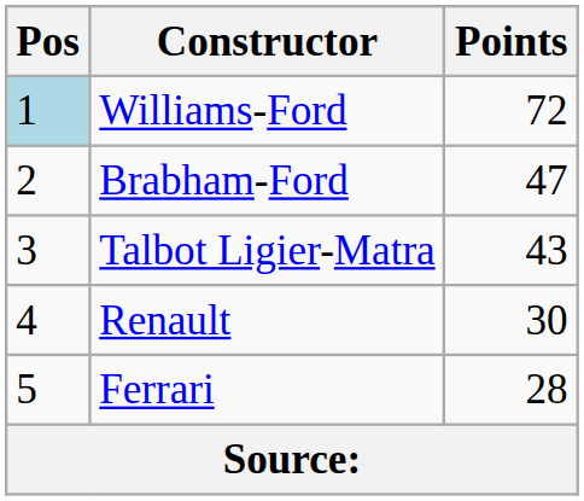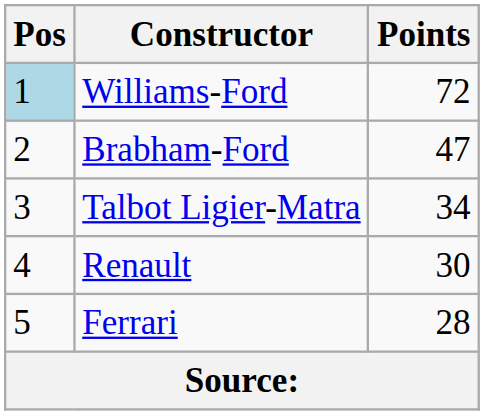 <table class="wikitable" style="font-size: 95%;">
 <tr>
 <th>Pos</th>
 <th>Constructor</th>
 <th>Points</th>
 </tr>
 <tr>
 <td style="background: lightblue;">1</td>
 <td> <a href='#'>Williams</a>-<a href='#'>Ford</a></td>
 <td align="right">72</td>
 </tr>
 <tr>
 <td>2</td>
 <td> <a href='#'>Brabham</a>-<a href='#'>Ford</a></td>
 <td align="right">47</td>
 </tr>
 <tr>
 <td>3</td>
 <td> <a href='#'>Talbot Ligier</a>-<a href='#'>Matra</a></td>
-<td align="right">43</td>
+<td align="right">34</td>
 </tr>
 <tr>
 <td>4</td>
 <td> <a href='#'>Renault</a></td>
 <td align="right">30</td>
 </tr>
 <tr>
 <td>5</td>
 <td> <a href='#'>Ferrari</a></td>
 <td align="right">28</td>
 </tr>
 <tr>
 <th colspan=4>Source: </th>
 </tr>
 </table>
